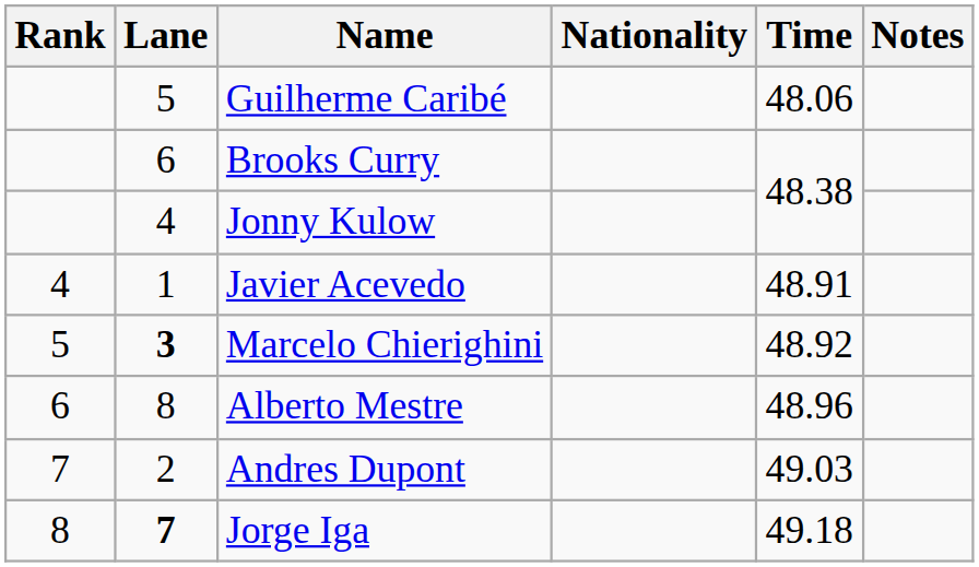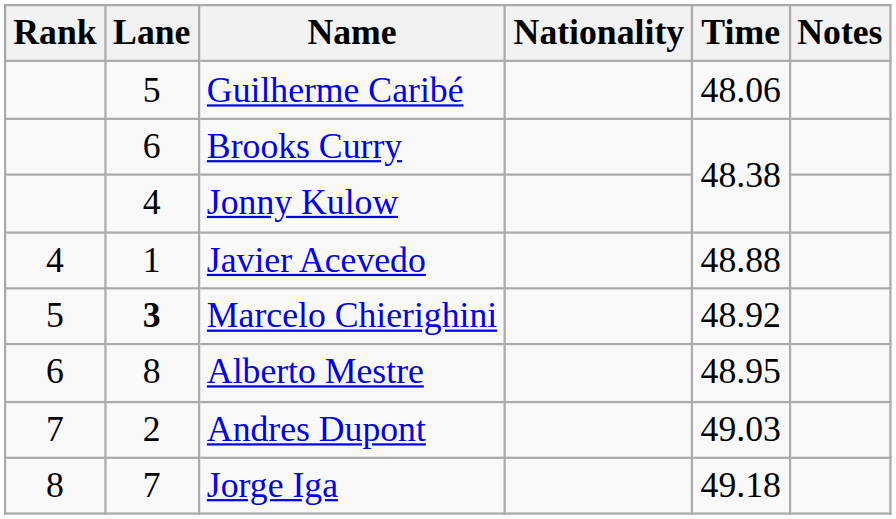 <table class="wikitable sortable" style="text-align:center">
 <tr>
 <th>Rank</th>
 <th>Lane</th>
 <th>Name</th>
 <th>Nationality</th>
 <th>Time</th>
 <th>Notes</th>
 </tr>
 <tr>
 <td></td>
 <td>5</td>
 <td align="left"><a href='#'>Guilherme Caribé</a></td>
 <td align="left"></td>
 <td>48.06</td>
 <td></td>
 </tr>
 <tr>
 <td></td>
 <td>6</td>
 <td align="left"><a href='#'>Brooks Curry</a></td>
 <td align="left"></td>
 <td rowspan="2">48.38</td>
 <td></td>
 </tr>
 <tr>
 <td></td>
 <td>4</td>
 <td align="left"><a href='#'>Jonny Kulow</a></td>
 <td align="left"></td>
 <td></td>
 </tr>
 <tr>
 <td>4</td>
 <td>1</td>
 <td align="left"><a href='#'>Javier Acevedo</a></td>
 <td align="left"></td>
-<td>48.91</td>
+<td>48.88</td>
 <td></td>
 </tr>
 <tr>
 <td>5</td>
 <td><strong>3</strong></td>
 <td align="left"><a href='#'>Marcelo Chierighini</a></td>
 <td align="left"></td>
 <td>48.92</td>
 <td></td>
 </tr>
 <tr>
 <td>6</td>
 <td>8</td>
 <td align="left"><a href='#'>Alberto Mestre</a></td>
 <td align="left"></td>
-<td>48.96</td>
+<td>48.95</td>
 <td></td>
 </tr>
 <tr>
 <td>7</td>
 <td>2</td>
 <td align="left"><a href='#'>Andres Dupont</a></td>
 <td align="left"></td>
 <td>49.03</td>
 <td></td>
 </tr>
 <tr>
 <td>8</td>
-<td><strong>7</strong></td>
+<td>7</td>
 <td align="left"><a href='#'>Jorge Iga</a></td>
 <td align="left"></td>
 <td>49.18</td>
 <td></td>
 </tr>
 </table>
